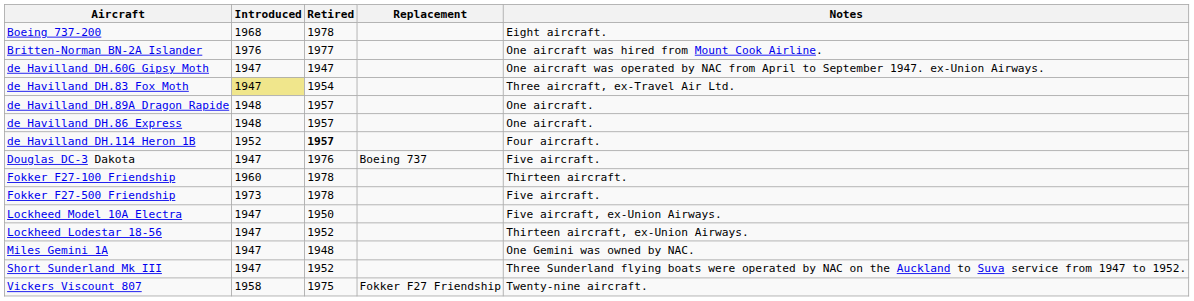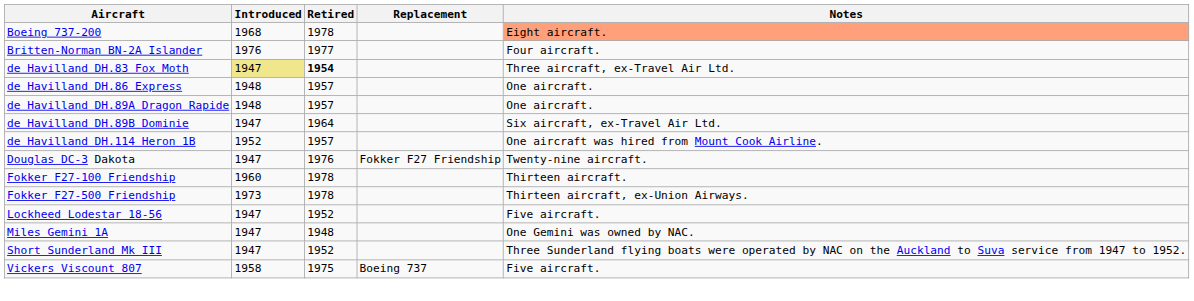 <table class="wikitable sortable">
 <tr>
 <th>Aircraft</th>
 <th>Introduced</th>
 <th>Retired</th>
 <th>Replacement</th>
 <th>Notes</th>
 </tr>
 <tr>
 <td><a href='#'>Boeing 737-200</a></td>
 <td>1968</td>
 <td>1978</td>
 <td></td>
-<td>Eight aircraft.</td>
+<td style="background: lightsalmon;">Eight aircraft.</td>
 </tr>
 <tr>
 <td><a href='#'>Britten-Norman BN-2A Islander</a></td>
 <td>1976</td>
 <td>1977</td>
 <td></td>
-<td>One aircraft was hired from <a href='#'>Mount Cook Airline</a>.</td>
-</tr>
-<tr>
-<td><a href='#'>de Havilland DH.60G Gipsy Moth</a></td>
-<td>1947</td>
-<td>1947</td>
-<td></td>
-<td>One aircraft was operated by NAC from April to September 1947. ex-Union Airways.</td>
+<td>Four aircraft.</td>
 </tr>
 <tr>
 <td><a href='#'>de Havilland DH.83 Fox Moth</a></td>
 <td style="background: khaki;">1947</td>
-<td>1954</td>
+<td><strong>1954</strong></td>
 <td></td>
 <td>Three aircraft, ex-Travel Air Ltd.</td>
+</tr>
+<tr>
+<td><a href='#'>de Havilland DH.86 Express</a></td>
+<td>1948</td>
+<td>1957</td>
+<td></td>
+<td>One aircraft.</td>
 </tr>
 <tr>
 <td><a href='#'>de Havilland DH.89A Dragon Rapide</a></td>
 <td>1948</td>
 <td>1957</td>
 <td></td>
 <td>One aircraft.</td>
 </tr>
 <tr>
-<td><a href='#'>de Havilland DH.86 Express</a></td>
-<td>1948</td>
-<td>1957</td>
+<td><a href='#'>de Havilland DH.89B Dominie</a></td>
+<td>1947</td>
+<td>1964</td>
 <td></td>
-<td>One aircraft.</td>
+<td>Six aircraft, ex-Travel Air Ltd.</td>
 </tr>
 <tr>
 <td><a href='#'>de Havilland DH.114 Heron 1B</a></td>
 <td>1952</td>
-<td><strong>1957</strong></td>
+<td>1957</td>
 <td></td>
-<td>Four aircraft.</td>
+<td>One aircraft was hired from <a href='#'>Mount Cook Airline</a>.</td>
 </tr>
 <tr>
 <td><a href='#'>Douglas DC-3</a> Dakota</td>
 <td>1947</td>
 <td>1976</td>
-<td>Boeing 737</td>
-<td>Five aircraft.</td>
+<td>Fokker F27 Friendship</td>
+<td>Twenty-nine aircraft.</td>
 </tr>
 <tr>
 <td><a href='#'>Fokker F27-100 Friendship</a></td>
 <td>1960</td>
 <td>1978</td>
 <td></td>
 <td>Thirteen aircraft.</td>
 </tr>
 <tr>
 <td><a href='#'>Fokker F27-500 Friendship</a></td>
 <td>1973</td>
 <td>1978</td>
 <td></td>
-<td>Five aircraft.</td>
-</tr>
-<tr>
-<td><a href='#'>Lockheed Model 10A Electra</a></td>
-<td>1947</td>
-<td>1950</td>
-<td></td>
-<td>Five aircraft, ex-Union Airways.</td>
+<td>Thirteen aircraft, ex-Union Airways.</td>
 </tr>
 <tr>
 <td><a href='#'>Lockheed Lodestar 18-56</a></td>
 <td>1947</td>
 <td>1952</td>
 <td></td>
-<td>Thirteen aircraft, ex-Union Airways.</td>
+<td>Five aircraft.</td>
 </tr>
 <tr>
 <td><a href='#'>Miles Gemini 1A</a></td>
 <td>1947</td>
 <td>1948</td>
 <td></td>
 <td>One Gemini was owned by NAC.</td>
 </tr>
 <tr>
 <td><a href='#'>Short Sunderland Mk III</a></td>
 <td>1947</td>
 <td>1952</td>
 <td></td>
 <td>Three Sunderland flying boats were operated by NAC on the <a href='#'>Auckland</a> to <a href='#'>Suva</a> service from 1947 to 1952.</td>
 </tr>
 <tr>
 <td><a href='#'>Vickers Viscount 807</a></td>
 <td>1958</td>
 <td>1975</td>
-<td>Fokker F27 Friendship</td>
-<td>Twenty-nine aircraft.</td>
+<td>Boeing 737</td>
+<td>Five aircraft.</td>
 </tr>
 </table>
